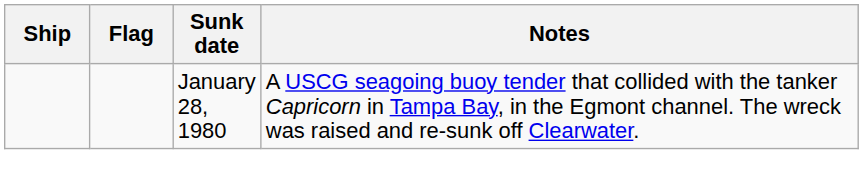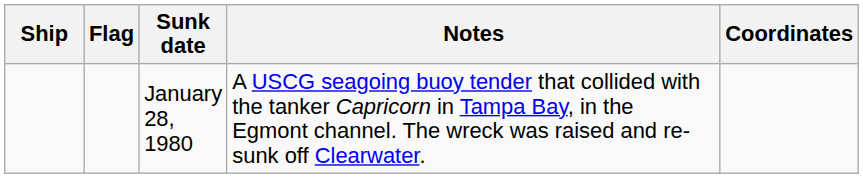 <table class=wikitable | style = "width:100%">
 <tr>
 <th style="width:10%">Ship</th>
 <th>Flag</th>
 <th style="width:10%">Sunk date</th>
 <th style="width:70%">Notes</th>
+<th style="width:10%">Coordinates</th>
 </tr>
 <tr>
 <td></td>
 <td></td>
 <td>January 28, 1980</td>
 <td>A <a href='#'>USCG seagoing buoy tender</a> that collided with the tanker <em>Capricorn</em> in <a href='#'>Tampa Bay</a>, in the Egmont channel. The wreck was raised and re-sunk  off <a href='#'>Clearwater</a>.</td>
+<td></td>
 </tr>
 </table>
